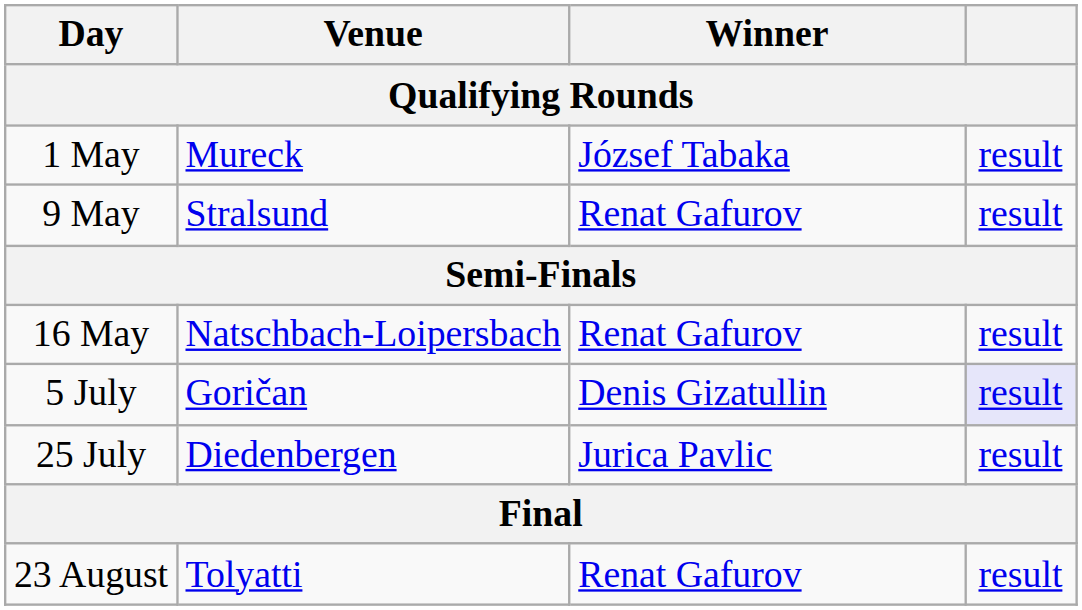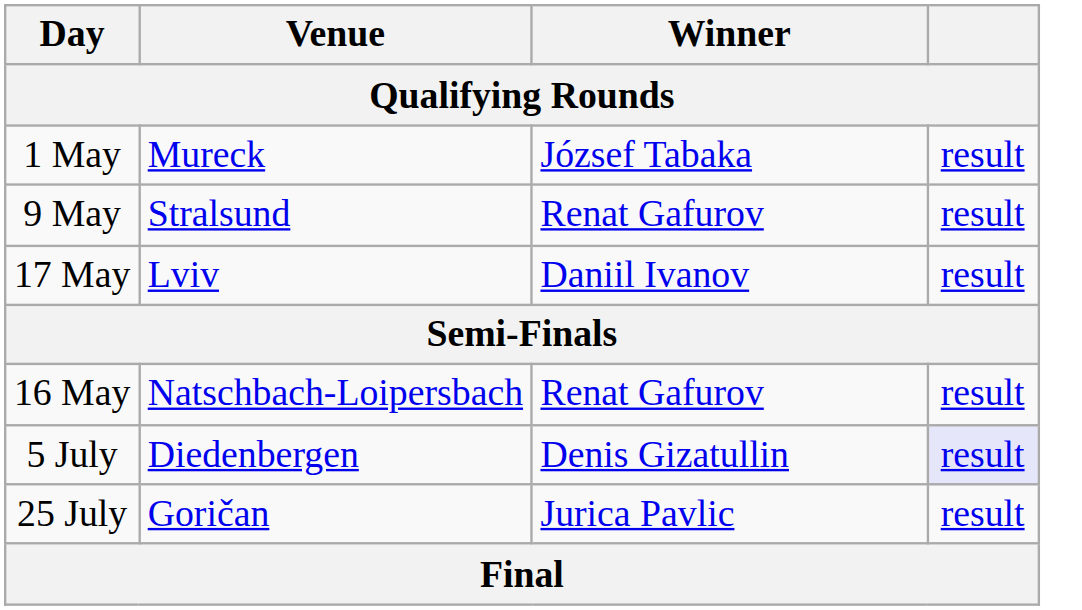 <table class=wikitable>
 <tr>
 <th>Day</th>
 <th>Venue</th>
 <th width=160px>Winner</th>
 <th width=40px></th>
 </tr>
 <tr>
 <th colspan=4>Qualifying Rounds</th>
 </tr>
 <tr>
 <td align=center>1 May</td>
 <td> <a href='#'>Mureck</a></td>
 <td> <a href='#'>József Tabaka</a></td>
 <td align=center><a href='#'>result</a></td>
 </tr>
 <tr>
 <td align=center>9 May</td>
 <td> <a href='#'>Stralsund</a></td>
 <td> <a href='#'>Renat Gafurov</a></td>
 <td align=center><a href='#'>result</a></td>
 </tr>
 <tr>
+<td align=center>17 May</td>
+<td> <a href='#'>Lviv</a></td>
+<td> <a href='#'>Daniil Ivanov</a></td>
+<td align=center><a href='#'>result</a></td>
+</tr>
+<tr>
 <th colspan=4>Semi-Finals</th>
 </tr>
 <tr>
 <td align=center>16 May</td>
 <td> <a href='#'>Natschbach-Loipersbach</a></td>
 <td> <a href='#'>Renat Gafurov</a></td>
 <td align=center><a href='#'>result</a></td>
 </tr>
 <tr>
 <td align=center>5 July</td>
-<td> <a href='#'>Goričan</a></td>
+<td> <a href='#'>Diedenbergen</a></td>
 <td> <a href='#'>Denis Gizatullin</a></td>
 <td align=center style="background: lavender;"><a href='#'>result</a></td>
 </tr>
 <tr>
 <td align=center>25 July</td>
-<td> <a href='#'>Diedenbergen</a></td>
+<td> <a href='#'>Goričan</a></td>
 <td> <a href='#'>Jurica Pavlic</a></td>
 <td align=center><a href='#'>result</a></td>
 </tr>
 <tr>
 <th colspan=4>Final</th>
 </tr>
-<tr>
-<td align=center>23 August</td>
-<td> <a href='#'>Tolyatti</a></td>
-<td> <a href='#'>Renat Gafurov</a></td>
-<td align=center><a href='#'>result</a></td>
-</tr>
 </table>
